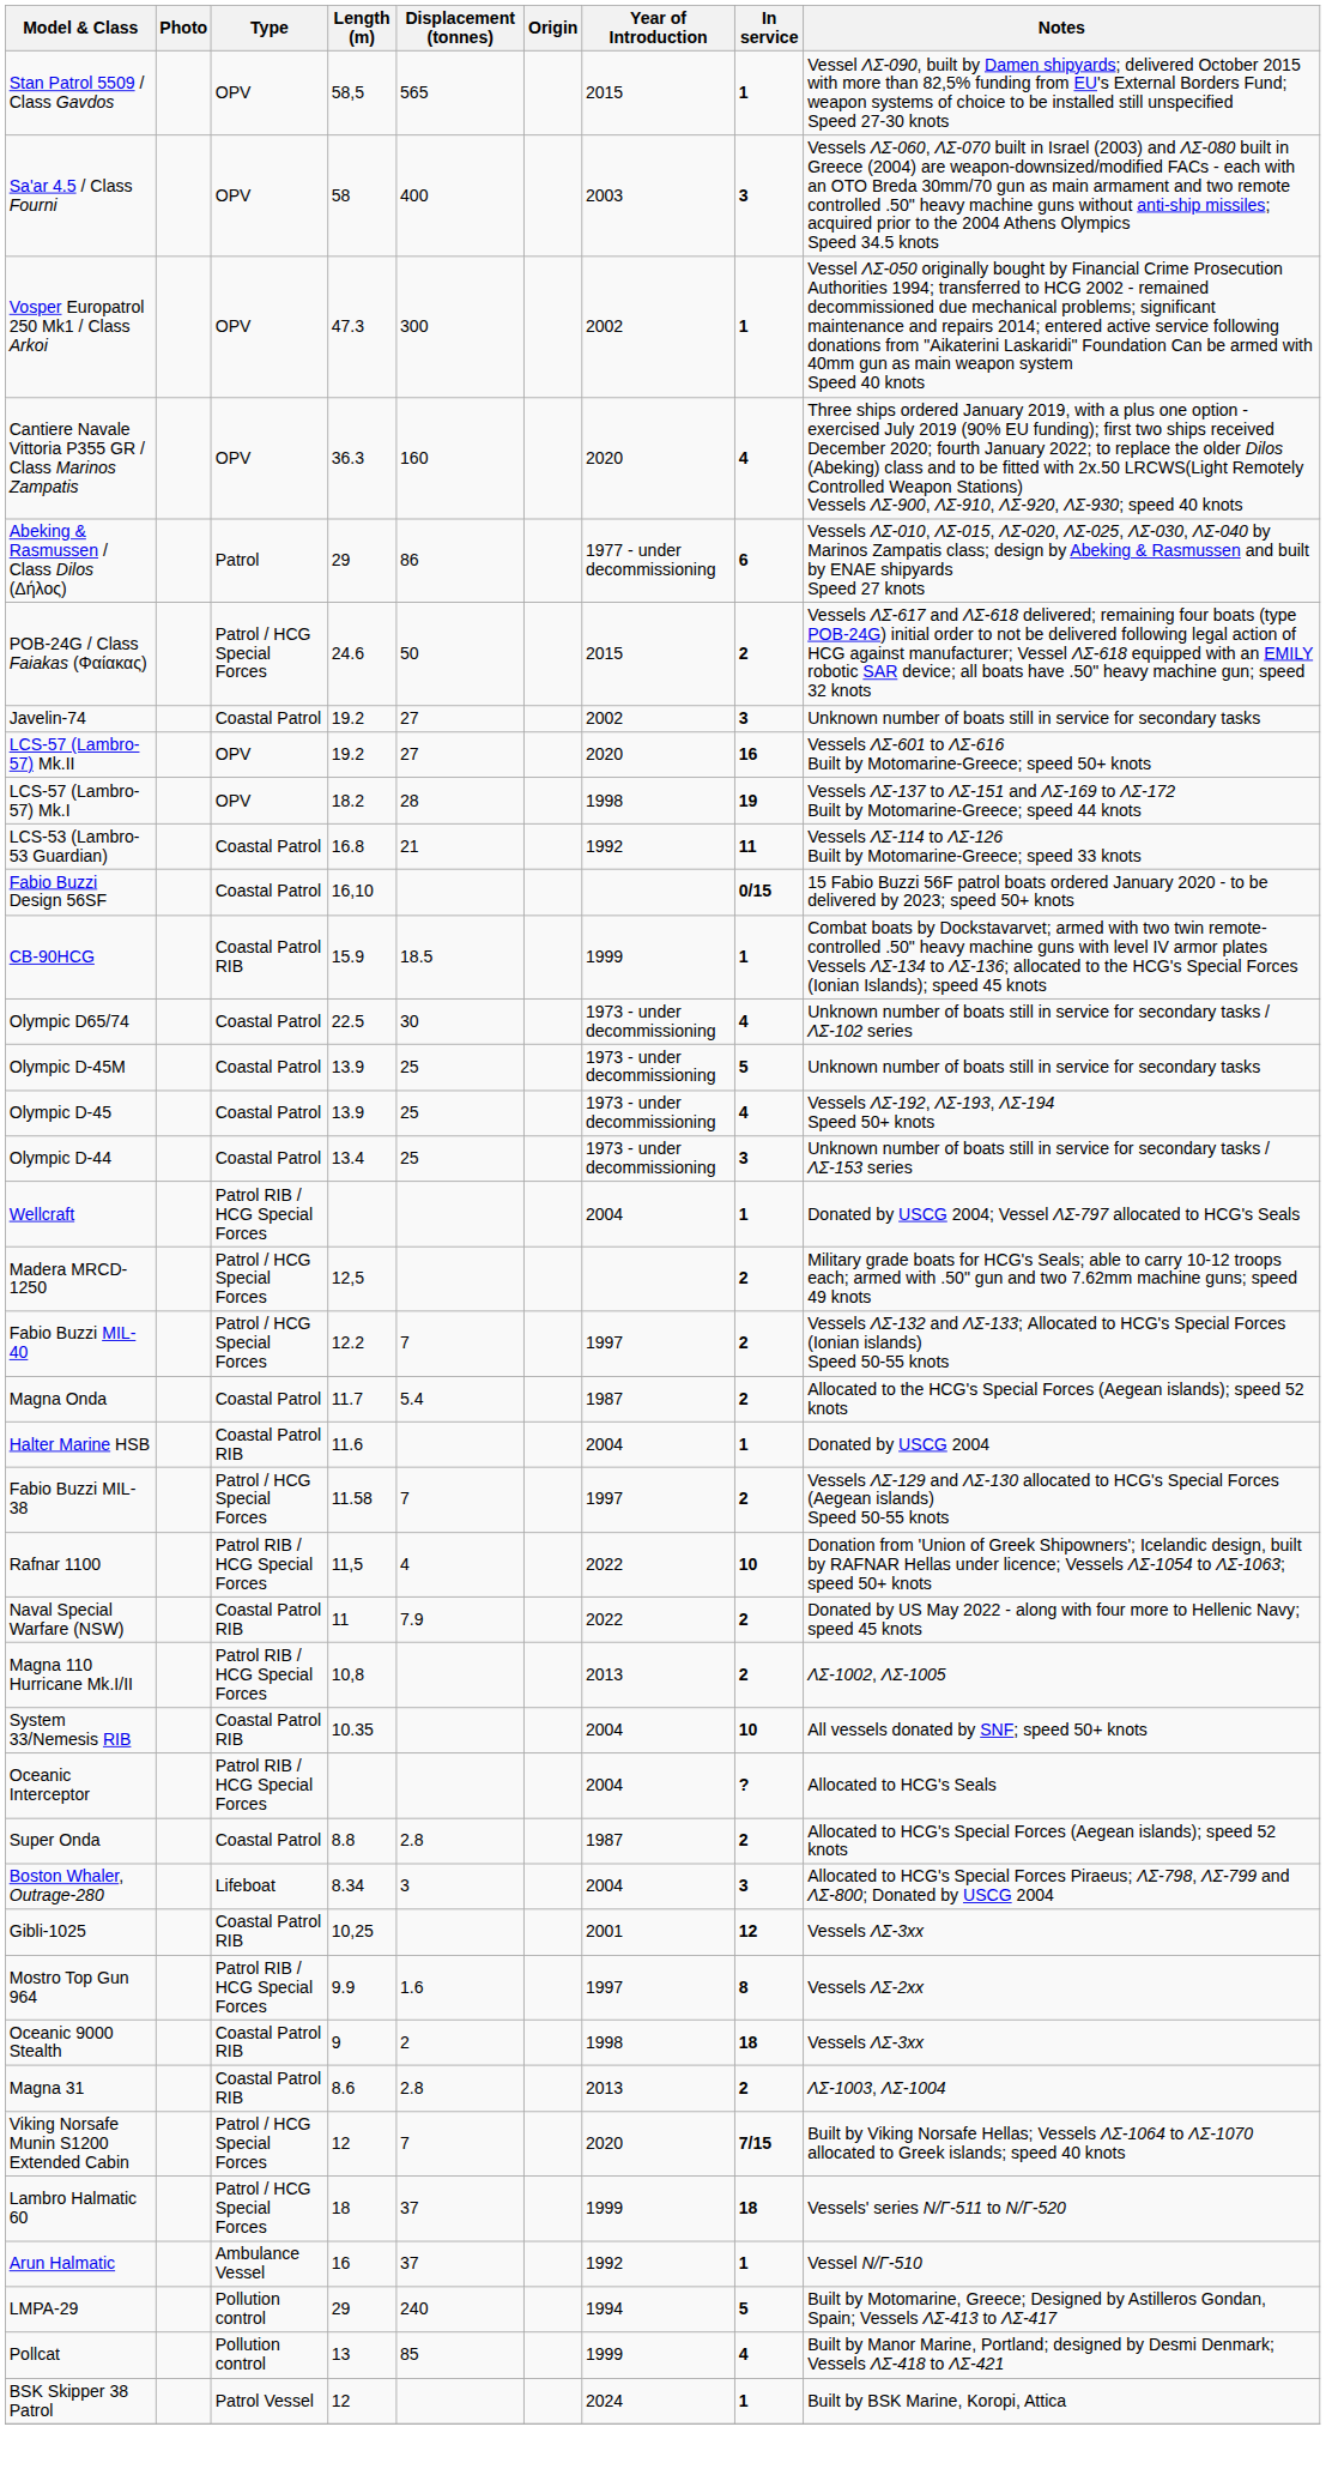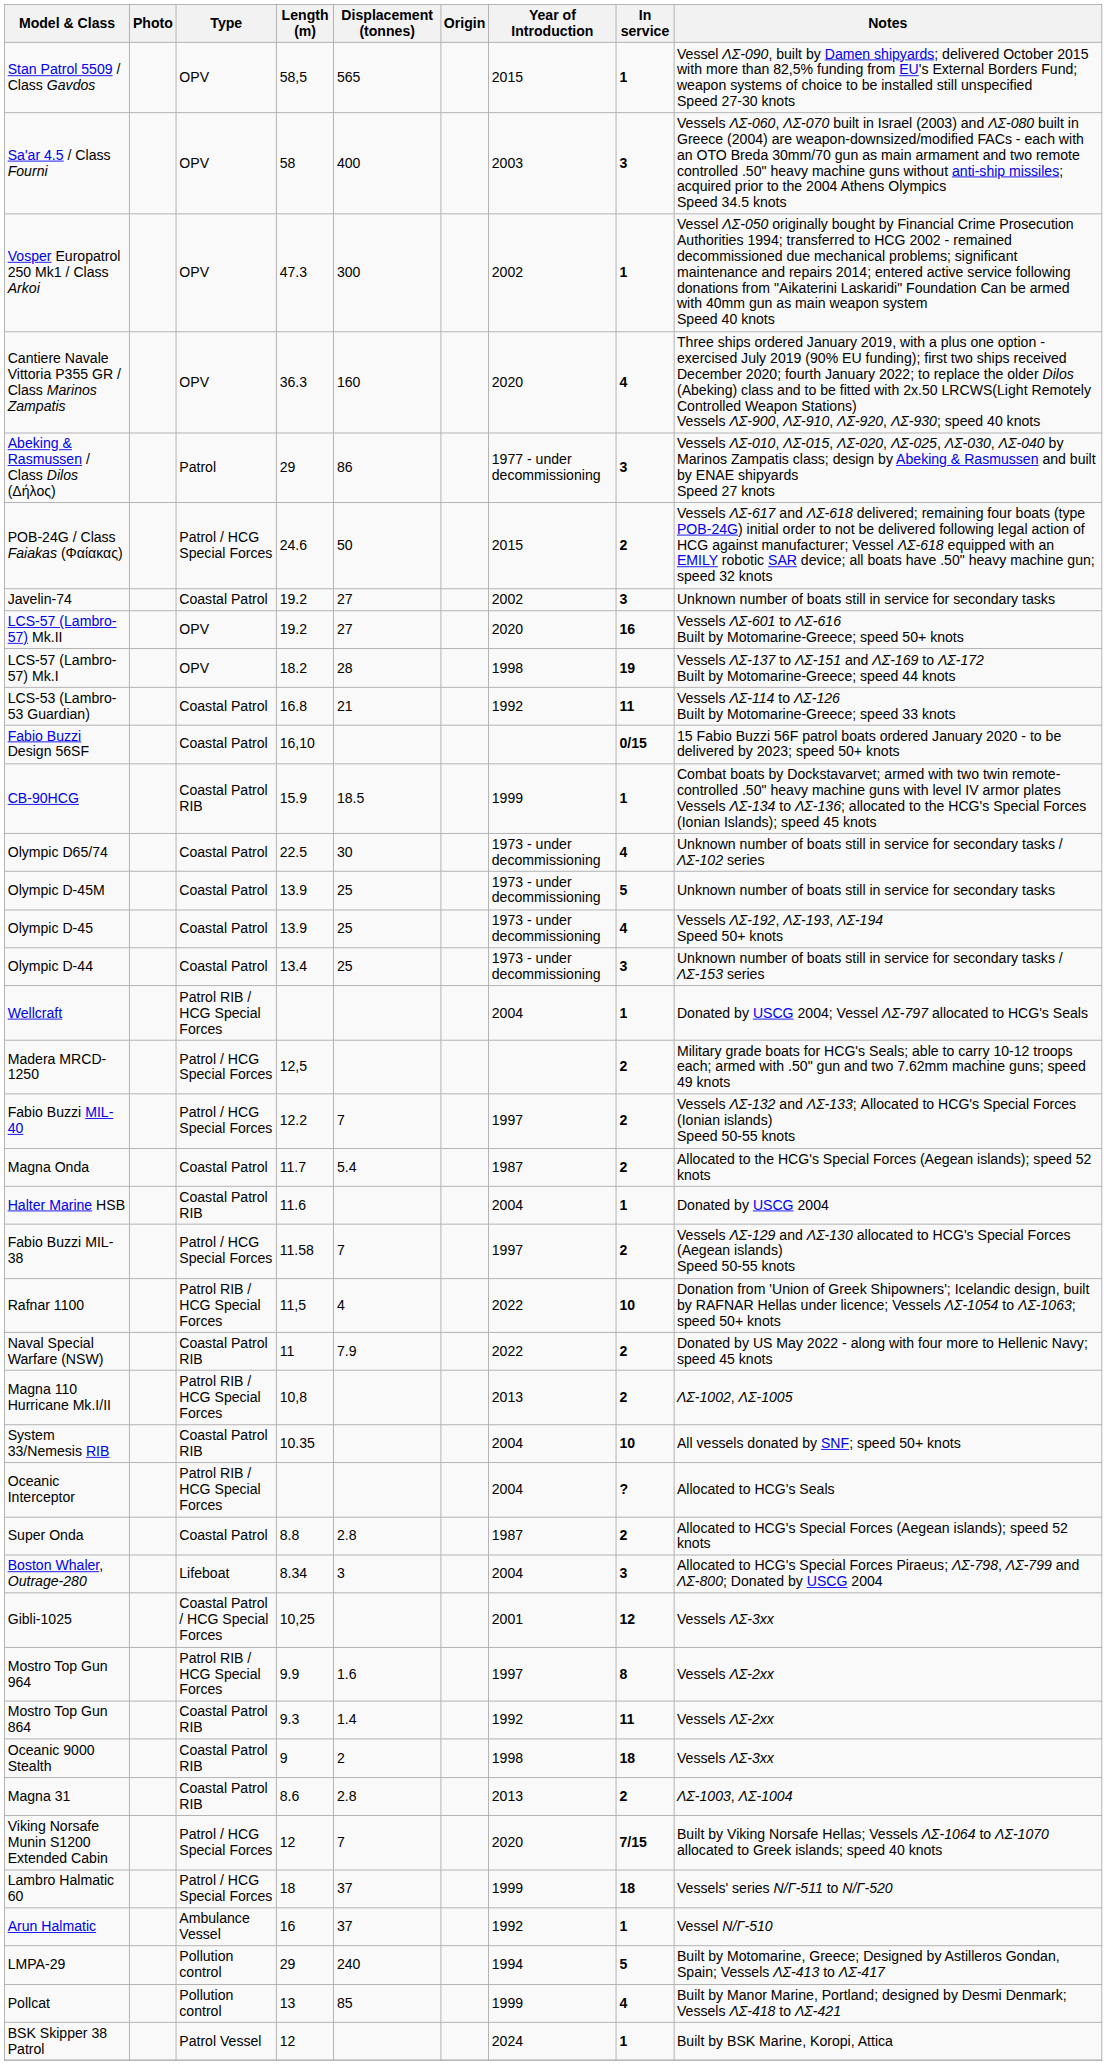 <table class="wikitable">
 <tr>
 <th style="text-align: center;">Model & Class</th>
 <th style="text-align: center;">Photo</th>
 <th style="text-align: center;">Type</th>
 <th style="text-align: center;">Length (m)</th>
 <th style="text-align: center;">Displacement (tonnes)</th>
 <th style="text-align: center;">Origin</th>
 <th>Year of<br>Introduction</th>
 <th style="text-align: center;">In service</th>
 <th style="text-align: center;">Notes</th>
 </tr>
 <tr>
 <td><a href='#'>Stan Patrol 5509</a> / Class <em>Gavdos</em></td>
 <td></td>
 <td>OPV</td>
 <td>58,5</td>
 <td>565</td>
 <td></td>
 <td>2015</td>
 <td><strong>1</strong></td>
 <td>Vessel <em>ΛΣ-090</em>, built by <a href='#'>Damen shipyards</a>; delivered October 2015 with more than 82,5% funding from <a href='#'>EU</a>'s External Borders Fund; weapon systems of choice to be installed still unspecified<br>Speed 27-30 knots</td>
 </tr>
 <tr>
 <td><a href='#'>Sa'ar 4.5</a> / Class <em>Fourni</em></td>
 <td></td>
 <td>OPV</td>
 <td>58</td>
 <td>400</td>
 <td></td>
 <td>2003</td>
 <td><strong>3</strong></td>
 <td>Vessels <em>ΛΣ-060</em>, <em>ΛΣ-070</em> built in Israel (2003) and <em>ΛΣ-080</em> built in Greece (2004) are weapon-downsized/modified FACs - each with an OTO Breda 30mm/70 gun as main armament and two remote controlled .50" heavy machine guns without <a href='#'>anti-ship missiles</a>; acquired prior to the 2004 Athens Olympics<br>Speed 34.5 knots</td>
 </tr>
 <tr>
 <td><a href='#'>Vosper</a> Europatrol 250 Mk1 / Class <em>Arkoi</em></td>
 <td></td>
 <td>OPV</td>
 <td>47.3</td>
 <td>300</td>
 <td></td>
 <td>2002</td>
 <td><strong>1</strong></td>
 <td>Vessel <em>ΛΣ-050</em> originally bought by Financial Crime Prosecution Authorities 1994; transferred to HCG 2002 - remained decommissioned due mechanical problems; significant maintenance and repairs 2014; entered active service following donations from "Aikaterini Laskaridi" Foundation Can be armed with 40mm gun as main weapon system<br>Speed 40 knots</td>
 </tr>
 <tr>
 <td>Cantiere Navale Vittoria P355 GR / Class <em>Marinos Zampatis</em></td>
 <td></td>
 <td>OPV</td>
 <td>36.3</td>
 <td>160</td>
 <td></td>
 <td>2020</td>
 <td><strong>4</strong></td>
 <td>Three ships ordered January 2019, with a plus one option - exercised July 2019 (90% EU funding); first two ships received December 2020; fourth January 2022; to replace the older <em>Dilos</em> (Abeking) class and to be fitted with 2x.50 LRCWS(Light Remotely Controlled Weapon Stations)<br>Vessels <em>ΛΣ-900</em>, <em>ΛΣ-910</em>, <em>ΛΣ-920</em>, <em>ΛΣ-930</em>; speed 40 knots</td>
 </tr>
 <tr>
 <td><a href='#'>Abeking & Rasmussen</a> / Class <em>Dilos</em> (Δήλος)</td>
 <td></td>
 <td>Patrol</td>
 <td>29</td>
 <td>86</td>
 <td></td>
 <td>1977 - under decommissioning</td>
-<td><strong>6</strong></td>
+<td><strong>3</strong></td>
 <td>Vessels <em>ΛΣ-010</em>, <em>ΛΣ-015</em>, <em>ΛΣ-020</em>, <em>ΛΣ-025</em>, <em>ΛΣ-030</em>, <em>ΛΣ-040</em> by Marinos Zampatis class; design by <a href='#'>Abeking & Rasmussen</a> and built by ENAE shipyards<br>Speed 27 knots</td>
 </tr>
 <tr>
 <td>POB-24G / Class <em>Faiakas</em> (Φαίακας)</td>
 <td></td>
 <td>Patrol / HCG Special Forces</td>
 <td>24.6</td>
 <td>50</td>
 <td></td>
 <td>2015</td>
 <td><strong>2</strong></td>
 <td>Vessels <em>ΛΣ-617</em> and <em>ΛΣ-618</em> delivered; remaining four boats (type <a href='#'>POB-24G</a>) initial order to not be delivered following legal action of HCG against manufacturer; Vessel <em>ΛΣ-618</em> equipped with an <a href='#'>EMILY</a> robotic <a href='#'>SAR</a> device; all boats have .50" heavy machine gun; speed 32 knots</td>
 </tr>
 <tr>
 <td>Javelin-74</td>
 <td></td>
 <td>Coastal Patrol</td>
 <td>19.2</td>
 <td>27</td>
 <td></td>
 <td>2002</td>
 <td><strong>3</strong></td>
 <td>Unknown number of boats still in service for secondary tasks</td>
 </tr>
 <tr>
 <td><a href='#'>LCS-57 (Lambro-57)</a> Mk.II</td>
 <td></td>
 <td>OPV</td>
 <td>19.2</td>
 <td>27</td>
 <td></td>
 <td>2020</td>
 <td><strong>16</strong></td>
 <td>Vessels <em>ΛΣ-601</em> to <em>ΛΣ-616</em><br>Built by Motomarine-Greece; speed 50+ knots</td>
 </tr>
 <tr>
 <td>LCS-57 (Lambro-57) Mk.I</td>
 <td></td>
 <td>OPV</td>
 <td>18.2</td>
 <td>28</td>
 <td></td>
 <td>1998</td>
 <td><strong>19</strong></td>
 <td>Vessels <em>ΛΣ-137</em> to <em>ΛΣ-151</em> and <em>ΛΣ-169</em> to <em>ΛΣ-172</em><br>Built by Motomarine-Greece; speed 44 knots</td>
 </tr>
 <tr>
 <td>LCS-53 (Lambro-53 Guardian)</td>
 <td></td>
 <td>Coastal Patrol</td>
 <td>16.8</td>
 <td>21</td>
 <td></td>
 <td>1992</td>
 <td><strong>11</strong></td>
 <td>Vessels <em>ΛΣ-114</em> to <em>ΛΣ-126</em><br>Built by Motomarine-Greece; speed 33 knots</td>
 </tr>
 <tr>
 <td><a href='#'>Fabio Buzzi</a> Design 56SF</td>
 <td></td>
 <td>Coastal Patrol</td>
 <td>16,10</td>
 <td></td>
 <td></td>
 <td></td>
 <td><strong>0/15</strong></td>
 <td>15 Fabio Buzzi 56F patrol boats ordered January 2020 - to be delivered by 2023; speed 50+ knots</td>
 </tr>
 <tr>
 <td><a href='#'>CB-90HCG</a></td>
 <td></td>
 <td>Coastal Patrol RIB</td>
 <td>15.9</td>
 <td>18.5</td>
 <td></td>
 <td>1999</td>
 <td><strong>1</strong></td>
 <td>Combat boats by Dockstavarvet; armed with two twin remote-controlled .50" heavy machine guns with level IV armor plates<br>Vessels <em>ΛΣ-134</em> to <em>ΛΣ-136</em>; allocated to the HCG's Special Forces (Ionian Islands); speed 45 knots</td>
 </tr>
 <tr>
 <td>Olympic D65/74</td>
 <td></td>
 <td>Coastal Patrol</td>
 <td>22.5</td>
 <td>30</td>
 <td></td>
 <td>1973 - under decommissioning</td>
 <td><strong>4</strong></td>
 <td>Unknown number of boats still in service for secondary tasks / <em>ΛΣ-102</em> series</td>
 </tr>
 <tr>
 <td>Olympic D-45M</td>
 <td></td>
 <td>Coastal Patrol</td>
 <td>13.9</td>
 <td>25</td>
 <td></td>
 <td>1973 - under decommissioning</td>
 <td><strong>5</strong></td>
 <td>Unknown number of boats still in service for secondary tasks</td>
 </tr>
 <tr>
 <td>Olympic D-45</td>
 <td></td>
 <td>Coastal Patrol</td>
 <td>13.9</td>
 <td>25</td>
 <td></td>
 <td>1973 - under decommissioning</td>
 <td><strong>4</strong></td>
 <td>Vessels <em>ΛΣ-192</em>, <em>ΛΣ-193</em>, <em>ΛΣ-194</em><br>Speed 50+ knots</td>
 </tr>
 <tr>
 <td>Olympic D-44</td>
 <td></td>
 <td>Coastal Patrol</td>
 <td>13.4</td>
 <td>25</td>
 <td></td>
 <td>1973 - under decommissioning</td>
 <td><strong>3</strong></td>
 <td>Unknown number of boats still in service for secondary tasks / <em>ΛΣ-153</em> series</td>
 </tr>
 <tr>
 <td><a href='#'>Wellcraft</a></td>
 <td></td>
 <td>Patrol RIB / HCG Special Forces</td>
 <td></td>
 <td></td>
 <td></td>
 <td>2004</td>
 <td><strong>1</strong></td>
 <td>Donated by <a href='#'>USCG</a> 2004; Vessel <em>ΛΣ-797</em> allocated to HCG's Seals</td>
 </tr>
 <tr>
 <td>Madera MRCD-1250</td>
 <td></td>
 <td>Patrol / HCG Special Forces</td>
 <td>12,5</td>
 <td></td>
 <td></td>
 <td></td>
 <td><strong>2</strong></td>
 <td>Military grade boats for HCG's Seals; able to carry 10-12 troops each; armed with .50" gun and two 7.62mm machine guns; speed 49 knots</td>
 </tr>
 <tr>
 <td>Fabio Buzzi <a href='#'>MIL-40</a></td>
 <td></td>
 <td>Patrol / HCG Special Forces</td>
 <td>12.2</td>
 <td>7</td>
 <td></td>
 <td>1997</td>
 <td><strong>2</strong></td>
 <td>Vessels <em>ΛΣ-132</em> and <em>ΛΣ-133</em>; Allocated to HCG's Special Forces (Ionian islands)<br>Speed 50-55 knots</td>
 </tr>
 <tr>
 <td>Magna Onda</td>
 <td></td>
 <td>Coastal Patrol</td>
 <td>11.7</td>
 <td>5.4</td>
 <td></td>
 <td>1987</td>
 <td><strong>2</strong></td>
 <td>Allocated to the HCG's Special Forces (Aegean islands); speed 52 knots</td>
 </tr>
 <tr>
 <td><a href='#'>Halter Marine</a> HSB</td>
 <td></td>
 <td>Coastal Patrol RIB</td>
 <td>11.6</td>
 <td></td>
 <td></td>
 <td>2004</td>
 <td><strong>1</strong></td>
 <td>Donated by <a href='#'>USCG</a> 2004</td>
 </tr>
 <tr>
 <td>Fabio Buzzi MIL-38</td>
 <td></td>
 <td>Patrol / HCG Special Forces</td>
 <td>11.58</td>
 <td>7</td>
 <td></td>
 <td>1997</td>
 <td><strong>2</strong></td>
 <td>Vessels <em>ΛΣ-129</em> and <em>ΛΣ-130</em> allocated to HCG's Special Forces (Aegean islands)<br>Speed 50-55 knots</td>
 </tr>
 <tr>
 <td>Rafnar 1100</td>
 <td></td>
 <td>Patrol RIB / HCG Special Forces</td>
 <td>11,5</td>
 <td>4</td>
 <td></td>
 <td>2022</td>
 <td><strong>10</strong></td>
 <td>Donation from 'Union of Greek Shipowners'; Icelandic design, built by RAFNAR Hellas under licence; Vessels <em>ΛΣ-1054</em> to <em>ΛΣ-1063</em>; speed 50+ knots</td>
 </tr>
 <tr>
 <td>Naval Special Warfare (NSW)</td>
 <td></td>
 <td>Coastal Patrol RIB</td>
 <td>11</td>
 <td>7.9</td>
 <td></td>
 <td>2022</td>
 <td><strong>2</strong></td>
 <td>Donated by US May 2022 - along with four more to Hellenic Navy; speed 45 knots</td>
 </tr>
 <tr>
 <td>Magna 110 Hurricane Mk.I/II</td>
 <td></td>
 <td>Patrol RIB / HCG Special Forces</td>
 <td>10,8</td>
 <td></td>
 <td></td>
 <td>2013</td>
 <td><strong>2</strong></td>
 <td><em>ΛΣ-1002</em>, <em>ΛΣ-1005</em></td>
 </tr>
 <tr>
 <td>System 33/Nemesis <a href='#'>RIB</a></td>
 <td></td>
 <td>Coastal Patrol RIB</td>
 <td>10.35</td>
 <td></td>
 <td></td>
 <td>2004</td>
 <td><strong>10</strong></td>
 <td>All vessels donated by <a href='#'>SNF</a>; speed 50+ knots</td>
 </tr>
 <tr>
 <td>Oceanic Interceptor</td>
 <td></td>
 <td>Patrol RIB / HCG Special Forces</td>
 <td></td>
 <td></td>
 <td></td>
 <td>2004</td>
 <td><strong>?</strong></td>
 <td>Allocated to HCG's Seals</td>
 </tr>
 <tr>
 <td>Super Onda</td>
 <td></td>
 <td>Coastal Patrol</td>
 <td>8.8</td>
 <td>2.8</td>
 <td></td>
 <td>1987</td>
 <td><strong>2</strong></td>
 <td>Allocated to HCG's Special Forces (Aegean islands); speed 52 knots</td>
 </tr>
 <tr>
 <td><a href='#'>Boston Whaler</a>, <em>Outrage-280</em></td>
 <td></td>
 <td>Lifeboat</td>
 <td>8.34</td>
 <td>3</td>
 <td></td>
 <td>2004</td>
 <td><strong>3</strong></td>
 <td>Allocated to HCG's Special Forces Piraeus; <em>ΛΣ-798</em>, <em>ΛΣ-799</em> and <em>ΛΣ-800</em>; Donated by <a href='#'>USCG</a> 2004</td>
 </tr>
 <tr>
 <td>Gibli-1025</td>
 <td></td>
-<td>Coastal Patrol RIB</td>
+<td>Coastal Patrol / HCG Special Forces</td>
 <td>10,25</td>
 <td></td>
 <td></td>
 <td>2001</td>
 <td><strong>12</strong></td>
 <td>Vessels <em>ΛΣ-3xx</em></td>
 </tr>
 <tr>
 <td>Mostro Top Gun 964</td>
 <td></td>
 <td>Patrol RIB / HCG Special Forces</td>
 <td>9.9</td>
 <td>1.6</td>
 <td></td>
 <td>1997</td>
 <td><strong>8</strong></td>
+<td>Vessels <em>ΛΣ-2xx</em></td>
+</tr>
+<tr>
+<td>Mostro Top Gun 864</td>
+<td></td>
+<td>Coastal Patrol RIB</td>
+<td>9.3</td>
+<td>1.4</td>
+<td></td>
+<td>1992</td>
+<td><strong>11</strong></td>
 <td>Vessels <em>ΛΣ-2xx</em></td>
 </tr>
 <tr>
 <td>Oceanic 9000 Stealth</td>
 <td></td>
 <td>Coastal Patrol RIB</td>
 <td>9</td>
 <td>2</td>
 <td></td>
 <td>1998</td>
 <td><strong>18</strong></td>
 <td>Vessels <em>ΛΣ-3xx</em></td>
 </tr>
 <tr>
 <td>Magna 31</td>
 <td></td>
 <td>Coastal Patrol RIB</td>
 <td>8.6</td>
 <td>2.8</td>
 <td></td>
 <td>2013</td>
 <td><strong>2</strong></td>
 <td><em>ΛΣ-1003</em>, <em>ΛΣ-1004</em></td>
 </tr>
 <tr>
 <td>Viking Norsafe Munin S1200 Extended Cabin</td>
 <td></td>
 <td>Patrol / HCG Special Forces</td>
 <td>12</td>
 <td>7</td>
 <td></td>
 <td>2020</td>
 <td><strong>7/15</strong></td>
 <td>Built by Viking Norsafe Hellas; Vessels <em>ΛΣ-1064</em> to <em>ΛΣ-1070</em> allocated to Greek islands; speed 40 knots</td>
 </tr>
 <tr>
 <td>Lambro Halmatic 60</td>
 <td></td>
 <td>Patrol / HCG Special Forces</td>
 <td>18</td>
 <td>37</td>
 <td></td>
 <td>1999</td>
 <td><strong>18</strong></td>
 <td>Vessels' series <em>Ν/Γ-511</em> to <em>Ν/Γ-520</em></td>
 </tr>
 <tr>
 <td><a href='#'>Arun Halmatic</a></td>
 <td></td>
 <td>Ambulance Vessel</td>
 <td>16</td>
 <td>37</td>
 <td></td>
 <td>1992</td>
 <td><strong>1</strong></td>
 <td>Vessel <em>Ν/Γ-510</em></td>
 </tr>
 <tr>
 <td>LMPA-29</td>
 <td></td>
 <td>Pollution control</td>
 <td>29</td>
 <td>240</td>
 <td> </td>
 <td>1994</td>
 <td><strong>5</strong></td>
 <td>Built by Motomarine, Greece; Designed by Astilleros Gondan, Spain; Vessels <em>ΛΣ-413</em> to <em>ΛΣ-417</em></td>
 </tr>
 <tr>
 <td>Pollcat</td>
 <td></td>
 <td>Pollution control</td>
 <td>13</td>
 <td>85</td>
 <td> </td>
 <td>1999</td>
 <td><strong>4</strong></td>
 <td>Built by Manor Marine, Portland; designed by Desmi Denmark; Vessels <em>ΛΣ-418</em> to <em>ΛΣ-421</em></td>
 </tr>
 <tr>
 <td>BSK Skipper 38 Patrol</td>
 <td></td>
 <td>Patrol Vessel</td>
 <td>12</td>
 <td></td>
 <td></td>
 <td>2024</td>
 <td><strong>1</strong></td>
 <td>Built by BSK Marine, Koropi, Attica</td>
 </tr>
 <tr>
 </tr>
 </table>
